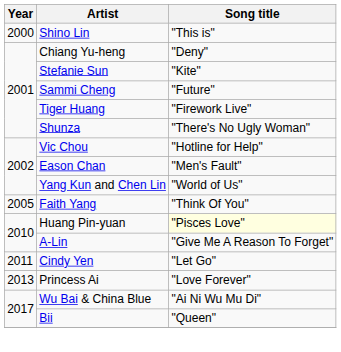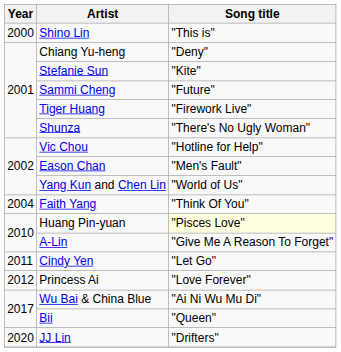 <table class="wikitable sortable">
 <tr>
 <th>Year</th>
 <th>Artist</th>
 <th>Song title</th>
 </tr>
 <tr>
 <td>2000</td>
 <td><a href='#'>Shino Lin</a></td>
 <td>"This is"</td>
 </tr>
 <tr>
 <td rowspan="5">2001</td>
 <td>Chiang Yu-heng</td>
 <td>"Deny"</td>
 </tr>
 <tr>
 <td><a href='#'>Stefanie Sun</a></td>
 <td>"Kite"</td>
 </tr>
 <tr>
 <td><a href='#'>Sammi Cheng</a></td>
 <td>"Future"</td>
 </tr>
 <tr>
 <td><a href='#'>Tiger Huang</a></td>
 <td>"Firework Live"</td>
 </tr>
 <tr>
 <td><a href='#'>Shunza</a></td>
 <td>"There's No Ugly Woman"</td>
 </tr>
 <tr>
 <td rowspan="3">2002</td>
 <td><a href='#'>Vic Chou</a></td>
 <td>"Hotline for Help"</td>
 </tr>
 <tr>
 <td><a href='#'>Eason Chan</a></td>
 <td>"Men's Fault"</td>
 </tr>
 <tr>
 <td><a href='#'>Yang Kun</a> and <a href='#'>Chen Lin</a></td>
 <td>"World of Us"</td>
 </tr>
 <tr>
-<td>2005</td>
+<td>2004</td>
 <td><a href='#'>Faith Yang</a></td>
 <td>"Think Of You"</td>
 </tr>
 <tr>
 <td rowspan="2">2010</td>
 <td>Huang Pin-yuan</td>
 <td style="background: lightyellow;">"Pisces Love"</td>
 </tr>
 <tr>
 <td><a href='#'>A-Lin</a></td>
 <td>"Give Me A Reason To Forget"</td>
 </tr>
 <tr>
 <td>2011</td>
 <td><a href='#'>Cindy Yen</a></td>
 <td>"Let Go"</td>
 </tr>
 <tr>
-<td>2013</td>
+<td>2012</td>
 <td>Princess Ai</td>
 <td>"Love Forever"</td>
 </tr>
 <tr>
 <td rowspan="2">2017</td>
 <td><a href='#'>Wu Bai</a> & China Blue</td>
 <td>"Ai Ni Wu Mu Di"</td>
 </tr>
 <tr>
 <td><a href='#'>Bii</a></td>
 <td>"Queen"</td>
 </tr>
 <tr>
+<td>2020</td>
+<td><a href='#'>JJ Lin</a></td>
+<td>"Drifters"</td>
+</tr>
+<tr>
 </tr>
 </table>
